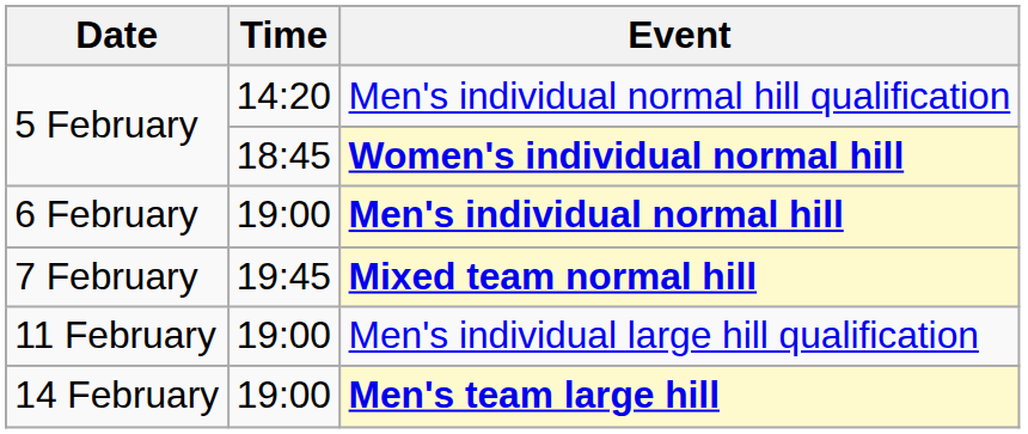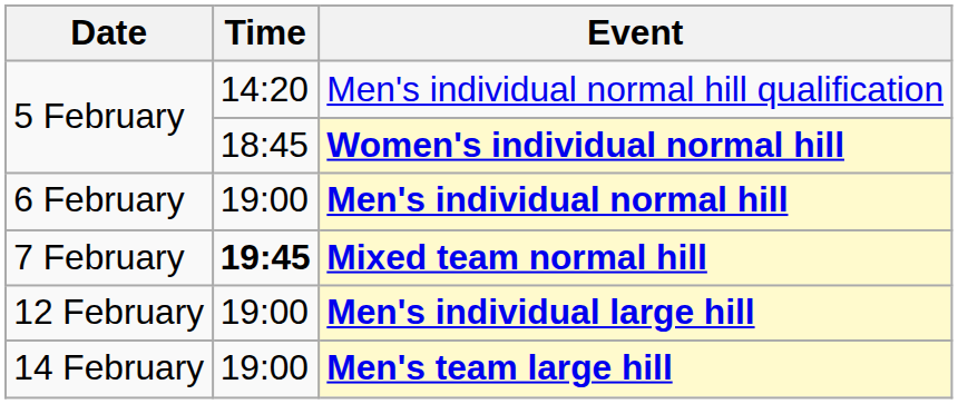 <table class=wikitable>
 <tr>
 <th>Date</th>
 <th>Time</th>
 <th>Event</th>
 </tr>
 <tr>
 <td rowspan=2>5 February</td>
 <td>14:20</td>
 <td><a href='#'>Men's individual normal hill qualification</a></td>
 </tr>
 <tr>
 <td>18:45</td>
 <td style="background:lemonchiffon"><strong><a href='#'>Women's individual normal hill</a></strong></td>
 </tr>
 <tr>
 <td>6 February</td>
 <td>19:00</td>
 <td style="background:lemonchiffon"><strong><a href='#'>Men's individual normal hill</a></strong></td>
 </tr>
 <tr>
 <td>7 February</td>
-<td>19:45</td>
+<td><strong>19:45</strong></td>
 <td style="background:lemonchiffon"><strong><a href='#'>Mixed team normal hill</a></strong></td>
 </tr>
 <tr>
-<td>11 February</td>
+<td>12 February</td>
 <td>19:00</td>
-<td><a href='#'>Men's individual large hill qualification</a></td>
+<td style="background:lemonchiffon"><strong><a href='#'>Men's individual large hill</a></strong></td>
 </tr>
 <tr>
 <td>14 February</td>
 <td>19:00</td>
 <td style="background:lemonchiffon"><strong><a href='#'>Men's team large hill</a></strong></td>
 </tr>
 </table>
